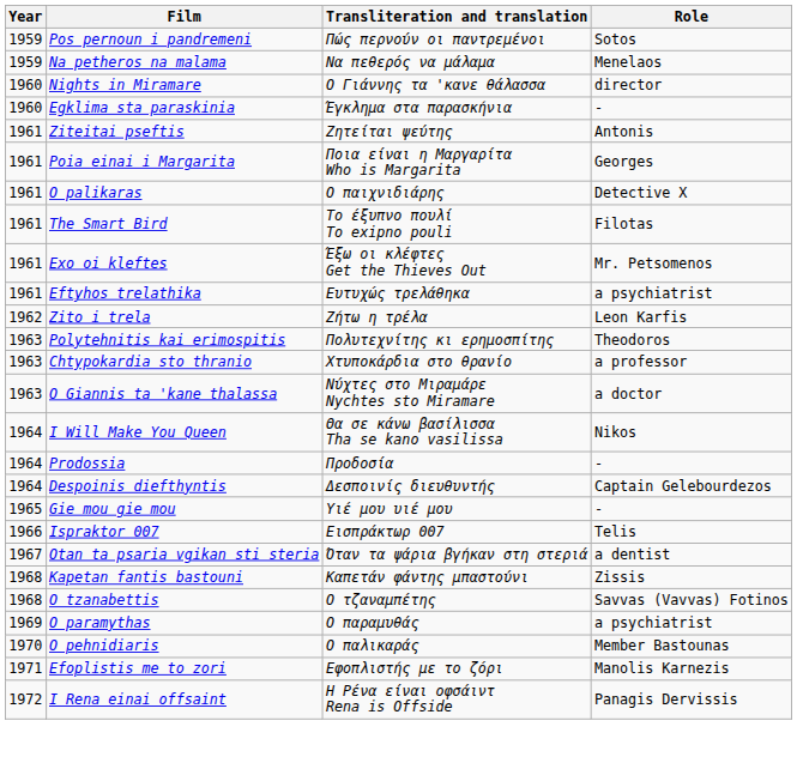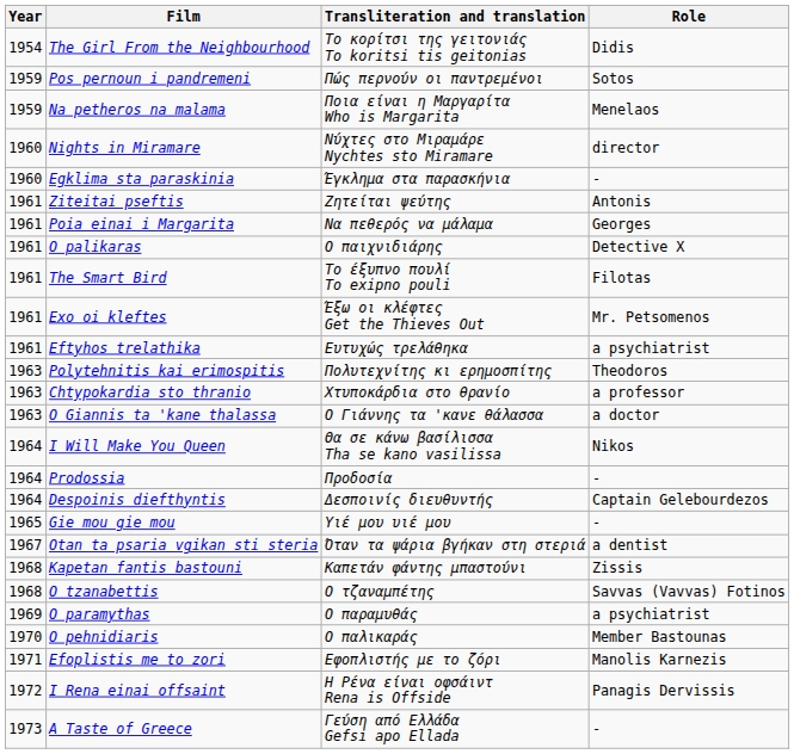 <table class="wikitable">
 <tr>
 <th>Year</th>
 <th>Film</th>
 <th>Transliteration and translation</th>
 <th>Role</th>
+</tr>
+<tr>
+<td>1954</td>
+<td><em><a href='#'>The Girl From the Neighbourhood</a></em></td>
+<td><em>Το κορίτσι της γειτονιάς</em><br><em>To koritsi tis geitonias</em></td>
+<td>Didis</td>
 </tr>
 <tr>
 <td>1959</td>
 <td><em><a href='#'>Pos pernoun i pandremeni</a></em></td>
 <td><em>Πώς περνούν οι παντρεμένοι</em></td>
 <td>Sotos</td>
 </tr>
 <tr>
 <td>1959</td>
 <td><em><a href='#'>Na petheros na malama</a></em></td>
-<td><em>Να πεθερός να μάλαμα</em></td>
+<td><em>Ποια είναι η Μαργαρίτα</em><br><em>Who is Margarita</em></td>
 <td>Menelaos</td>
 </tr>
 <tr>
 <td>1960</td>
 <td><em><a href='#'>Nights in Miramare</a></em></td>
-<td><em>Ο Γιάννης τα 'κανε θάλασσα</em></td>
+<td><em>Νύχτες στο Μιραμάρε</em><br><em>Nychtes sto Miramare</em></td>
 <td>director</td>
 </tr>
 <tr>
 <td>1960</td>
 <td><em><a href='#'>Egklima sta paraskinia</a></em></td>
 <td><em>Έγκλημα στα παρασκήνια</em></td>
 <td>-</td>
 </tr>
 <tr>
 <td>1961</td>
 <td><em><a href='#'>Ziteitai pseftis</a></em></td>
 <td><em>Ζητείται ψεύτης</em></td>
 <td>Antonis</td>
 </tr>
 <tr>
 <td>1961</td>
 <td><em><a href='#'>Poia einai i Margarita</a></em></td>
-<td><em>Ποια είναι η Μαργαρίτα</em><br><em>Who is Margarita</em></td>
+<td><em>Να πεθερός να μάλαμα</em></td>
 <td>Georges</td>
 </tr>
 <tr>
 <td>1961</td>
 <td><em><a href='#'>O palikaras</a></em></td>
 <td><em>Ο παιχνιδιάρης</em></td>
 <td>Detective X</td>
 </tr>
 <tr>
 <td>1961</td>
 <td><em><a href='#'>The Smart Bird</a></em></td>
 <td><em>Το έξυπνο πουλί</em><br><em>To exipno pouli</em></td>
 <td>Filotas</td>
 </tr>
 <tr>
 <td>1961</td>
 <td><em><a href='#'>Exo oi kleftes</a></em></td>
 <td><em>Έξω οι κλέφτες</em><br><em>Get the Thieves Out</em></td>
 <td>Mr. Petsomenos</td>
 </tr>
 <tr>
 <td>1961</td>
 <td><em><a href='#'>Eftyhos trelathika</a></em></td>
 <td><em>Ευτυχώς τρελάθηκα</em></td>
 <td>a psychiatrist</td>
 </tr>
 <tr>
-<td>1962</td>
-<td><em><a href='#'>Zito i trela</a></em></td>
-<td><em>Ζήτω η τρέλα</em></td>
-<td>Leon Karfis</td>
-</tr>
-<tr>
 <td>1963</td>
 <td><em><a href='#'>Polytehnitis kai erimospitis</a></em></td>
 <td><em>Πολυτεχνίτης κι ερημοσπίτης</em></td>
 <td>Theodoros</td>
 </tr>
 <tr>
 <td>1963</td>
 <td><em><a href='#'>Chtypokardia sto thranio</a></em></td>
 <td><em>Χτυποκάρδια στο θρανίο</em></td>
 <td>a professor</td>
 </tr>
 <tr>
 <td>1963</td>
 <td><em><a href='#'>O Giannis ta 'kane thalassa</a></em></td>
-<td><em>Νύχτες στο Μιραμάρε</em><br><em>Nychtes sto Miramare</em></td>
+<td><em>Ο Γιάννης τα 'κανε θάλασσα</em></td>
 <td>a doctor</td>
 </tr>
 <tr>
 <td>1964</td>
 <td><em><a href='#'>I Will Make You Queen</a></em></td>
 <td><em>Θα σε κάνω βασίλισσα</em><br><em>Tha se kano vasilissa</em></td>
 <td>Nikos</td>
 </tr>
 <tr>
 <td>1964</td>
 <td><em><a href='#'>Prodossia</a></em></td>
 <td><em>Προδοσία</em></td>
 <td>-</td>
 </tr>
 <tr>
 <td>1964</td>
 <td><em><a href='#'>Despoinis diefthyntis</a></em></td>
 <td><em>Δεσποινίς διευθυντής</em></td>
 <td>Captain Gelebourdezos</td>
 </tr>
 <tr>
 <td>1965</td>
 <td><em><a href='#'>Gie mou gie mou</a></em></td>
 <td><em>Υιέ μου υιέ μου</em></td>
 <td>-</td>
-</tr>
-<tr>
-<td>1966</td>
-<td><em><a href='#'>Ispraktor 007</a></em></td>
-<td><em>Εισπράκτωρ 007</em></td>
-<td>Telis</td>
 </tr>
 <tr>
 <td>1967</td>
 <td><em><a href='#'>Otan ta psaria vgikan sti steria</a></em></td>
 <td><em>Όταν τα ψάρια βγήκαν στη στεριά</em></td>
 <td>a dentist</td>
 </tr>
 <tr>
 <td>1968</td>
 <td><em><a href='#'>Kapetan fantis bastouni</a></em></td>
 <td><em>Καπετάν φάντης μπαστούνι</em></td>
 <td>Zissis</td>
 </tr>
 <tr>
 <td>1968</td>
 <td><em><a href='#'>O tzanabettis</a></em></td>
 <td><em>Ο τζαναμπέτης</em></td>
 <td>Savvas (Vavvas) Fotinos</td>
 </tr>
 <tr>
 <td>1969</td>
 <td><em><a href='#'>O paramythas</a></em></td>
 <td><em>Ο παραμυθάς</em></td>
 <td>a psychiatrist</td>
 </tr>
 <tr>
 <td>1970</td>
 <td><em><a href='#'>O pehnidiaris</a></em></td>
 <td><em>Ο παλικαράς</em></td>
 <td>Member Bastounas</td>
 </tr>
 <tr>
 <td>1971</td>
 <td><em><a href='#'>Efoplistis me to zori</a></em></td>
 <td><em>Εφοπλιστής με το ζόρι</em></td>
 <td>Manolis Karnezis</td>
 </tr>
 <tr>
 <td>1972</td>
 <td><em><a href='#'>I Rena einai offsaint</a></em></td>
 <td><em>Η Ρένα είναι οφσάιντ</em><br><em>Rena is Offside</em></td>
 <td>Panagis Dervissis</td>
 </tr>
+<tr>
+<td>1973</td>
+<td><em><a href='#'>A Taste of Greece</a></em></td>
+<td><em>Γεύση από Ελλάδα</em><br><em>Gefsi apo Ellada</em></td>
+<td>-</td>
+</tr>
 </table>
